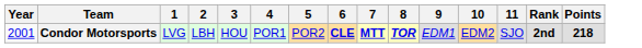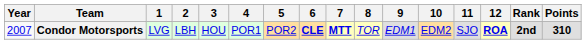 <table class="wikitable" style="text-align:center; font-size:85%">
 <tr>
 <th>Year</th>
 <th>Team</th>
 <th>1</th>
 <th>2</th>
 <th>3</th>
 <th>4</th>
 <th>5</th>
 <th>6</th>
 <th>7</th>
 <th>8</th>
 <th>9</th>
 <th>10</th>
 <th>11</th>
+<th>12</th>
 <th>Rank</th>
 <th>Points</th>
 </tr>
 <tr>
-<td><a href='#'>2001</a></td>
+<td><a href='#'>2007</a></td>
 <th nowrap>Condor Motorsports</th>
 <td style="background:#DFFFDF;"><a href='#'>LVG</a><br></td>
 <td style="background:#DFFFDF;"><a href='#'>LBH</a><br></td>
 <td style="background:#DFFFDF;"><a href='#'>HOU</a><br></td>
 <td style="background:#DFFFDF;"><a href='#'>POR1</a><br></td>
 <td style="background:#FFDF9F;"><a href='#'>POR2</a><br></td>
 <td style="background:#FFDF9F;"><strong><a href='#'>CLE</a><br></strong></td>
 <td style="background:#FFFFBF;"><strong><a href='#'>MTT</a></strong><br></td>
-<td style="background:#FFFFBF;"><strong><em><a href='#'>TOR</a></em><br></strong></td>
+<td style="background:#FFFFBF;"><em><a href='#'>TOR</a></em><br></td>
 <td style="background:#DFDFDF;"><em><a href='#'>EDM1</a></em><br></td>
 <td style="background:#FFDF9F;"><a href='#'>EDM2</a><br></td>
 <td style="background:#DFDFDF;"><a href='#'>SJO</a><br></td>
+<td style="background:#FFFFBF;"><strong><a href='#'>ROA</a></strong><br></td>
 <td style="background:#DFDFDF;"><strong>2nd</strong></td>
-<td style="background:#DFDFDF;"><strong>218</strong></td>
+<td style="background:#DFDFDF;"><strong>310</strong></td>
 </tr>
 </table>
